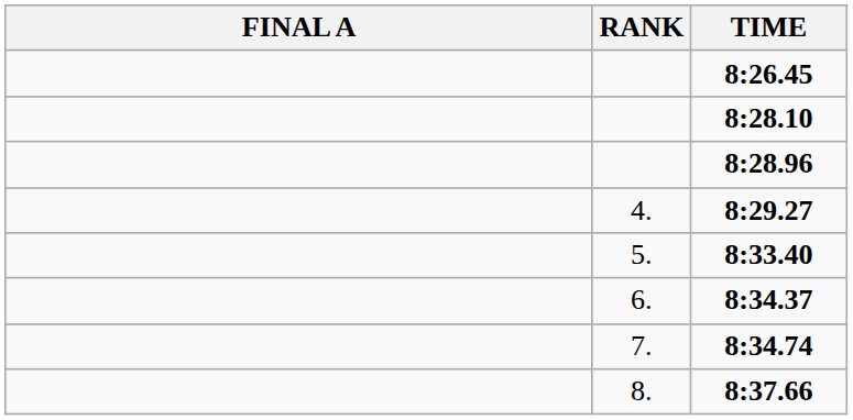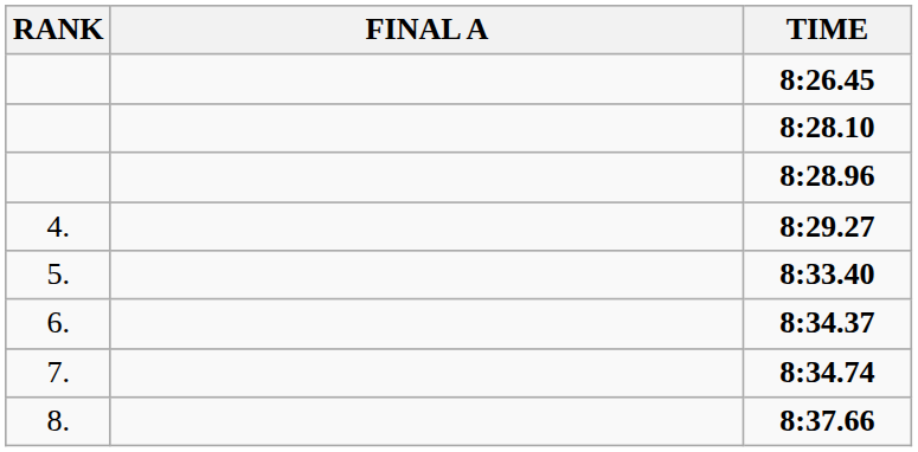 <table class="wikitable">
 <tr>
+<th>RANK</th>
 <th style="width: 20em">FINAL A</th>
-<th>RANK</th>
 <th style="width: 5em">TIME</th>
 </tr>
 <tr>
+<td align="center"></td>
 <td></td>
-<td align="center"></td>
 <td align="center"><strong>8:26.45</strong></td>
 </tr>
 <tr>
+<td align="center"></td>
 <td></td>
-<td align="center"></td>
 <td align="center"><strong>8:28.10</strong></td>
 </tr>
 <tr>
+<td align="center"></td>
 <td></td>
-<td align="center"></td>
 <td align="center"><strong>8:28.96</strong></td>
 </tr>
 <tr>
+<td align="center">4.</td>
 <td></td>
-<td align="center">4.</td>
 <td align="center"><strong>8:29.27</strong></td>
 </tr>
 <tr>
+<td align="center">5.</td>
 <td></td>
-<td align="center">5.</td>
 <td align="center"><strong>8:33.40</strong></td>
 </tr>
 <tr>
+<td align="center">6.</td>
 <td></td>
-<td align="center">6.</td>
 <td align="center"><strong>8:34.37</strong></td>
 </tr>
 <tr>
+<td align="center">7.</td>
 <td></td>
-<td align="center">7.</td>
 <td align="center"><strong>8:34.74</strong></td>
 </tr>
 <tr>
+<td align="center">8.</td>
 <td></td>
-<td align="center">8.</td>
 <td align="center"><strong>8:37.66</strong></td>
 </tr>
 </table>
